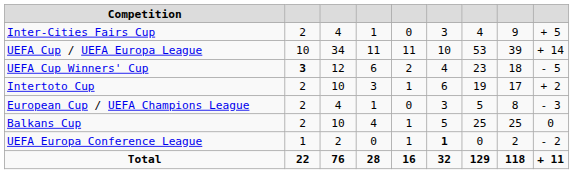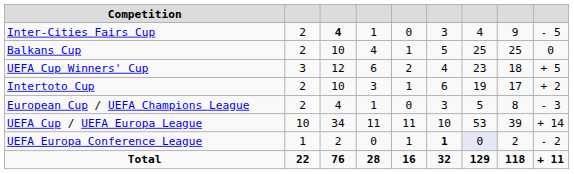 <table class="wikitable" style="text-align: center;">
 <tr>
 <th style="width:320px; background:#dcdcdc;">Competition</th>
 <th style="width:35px; background:#dcdcdc;"></th>
 <th style="width:35px; background:#dcdcdc;"></th>
 <th style="width:35px; background:#dcdcdc;"></th>
 <th style="width:35px; background:#dcdcdc;"></th>
 <th style="width:35px; background:#dcdcdc;"></th>
 <th style="width:35px; background:#dcdcdc;"></th>
 <th style="width:35px; background:#dcdcdc;"></th>
 <th style="width:35px; background:#dcdcdc;"></th>
 </tr>
 <tr>
 <td align=left><a href='#'>Inter-Cities Fairs Cup</a></td>
 <td>2</td>
-<td>4</td>
+<td><strong>4</strong></td>
 <td>1</td>
 <td>0</td>
 <td>3</td>
 <td>4</td>
 <td>9</td>
-<td>+ 5</td>
+<td>- 5</td>
 </tr>
 <tr>
-<td align=left><a href='#'>UEFA Cup</a> / <a href='#'>UEFA Europa League</a></td>
+<td align=left><a href='#'>Balkans Cup</a></td>
+<td>2</td>
 <td>10</td>
-<td>34</td>
-<td>11</td>
-<td>11</td>
-<td>10</td>
-<td>53</td>
-<td>39</td>
-<td>+ 14</td>
+<td>4</td>
+<td>1</td>
+<td>5</td>
+<td>25</td>
+<td>25</td>
+<td>0</td>
 </tr>
 <tr>
 <td align=left><a href='#'>UEFA Cup Winners' Cup</a></td>
-<td><strong>3</strong></td>
+<td>3</td>
 <td>12</td>
 <td>6</td>
 <td>2</td>
 <td>4</td>
 <td>23</td>
 <td>18</td>
-<td>- 5</td>
+<td>+ 5</td>
 </tr>
 <tr>
 <td align=left><a href='#'>Intertoto Cup</a></td>
 <td>2</td>
 <td>10</td>
 <td>3</td>
 <td>1</td>
 <td>6</td>
 <td>19</td>
 <td>17</td>
 <td>+ 2</td>
 </tr>
 <tr>
 <td align=left><a href='#'>European Cup</a> / <a href='#'>UEFA Champions League</a></td>
 <td>2</td>
 <td>4</td>
 <td>1</td>
 <td>0</td>
 <td>3</td>
 <td>5</td>
 <td>8</td>
 <td>- 3</td>
 </tr>
 <tr>
-<td align=left><a href='#'>Balkans Cup</a></td>
-<td>2</td>
+<td align=left><a href='#'>UEFA Cup</a> / <a href='#'>UEFA Europa League</a></td>
 <td>10</td>
-<td>4</td>
-<td>1</td>
-<td>5</td>
-<td>25</td>
-<td>25</td>
-<td>0</td>
+<td>34</td>
+<td>11</td>
+<td>11</td>
+<td>10</td>
+<td>53</td>
+<td>39</td>
+<td>+ 14</td>
 </tr>
 <tr>
 <td align=left><a href='#'>UEFA Europa Conference League</a></td>
 <td>1</td>
 <td>2</td>
 <td>0</td>
 <td>1</td>
 <td><strong>1</strong></td>
-<td>0</td>
+<td style="background: lavender;">0</td>
 <td>2</td>
 <td>- 2</td>
 </tr>
 <tr>
 <td><strong>Total</strong></td>
 <td><strong>22</strong></td>
 <td><strong>76</strong></td>
 <td><strong>28</strong></td>
 <td><strong>16</strong></td>
 <td><strong>32</strong></td>
 <td><strong>129</strong></td>
 <td><strong>118</strong></td>
 <td><strong>+ 11</strong></td>
 </tr>
 </table>
